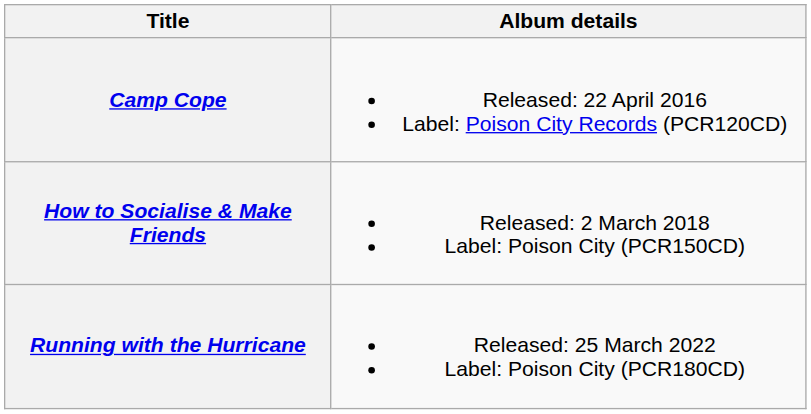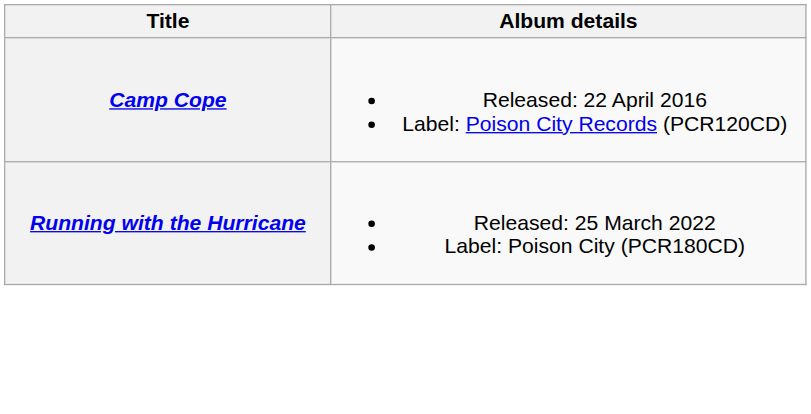 <table class="wikitable plainrowheaders" style="text-align:center;">
 <tr>
 <th scope="col" rowspan="1" style="width:15em;">Title</th>
 <th scope="col" rowspan="1" style="width:22em;">Album details</th>
 </tr>
 <tr>
 <th scope="row"><em><a href='#'>Camp Cope</a></em></th>
 <td><br><ul><li>Released: 22 April 2016</li><li>Label: <a href='#'>Poison City Records</a> (PCR120CD)</li></ul></td>
 </tr>
 <tr>
-<th scope="row"><em><a href='#'>How to Socialise & Make Friends</a></em></th>
-<td><br><ul><li>Released: 2 March 2018</li><li>Label: Poison City (PCR150CD)</li></ul></td>
-</tr>
-<tr>
 <th scope="row"><em><a href='#'>Running with the Hurricane</a></em></th>
 <td><br><ul><li>Released: 25 March 2022</li><li>Label: Poison City (PCR180CD)</li></ul></td>
 </tr>
 </table>
